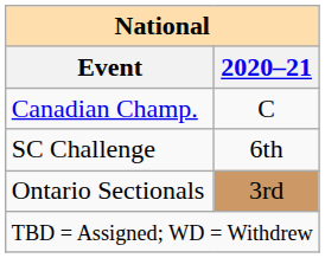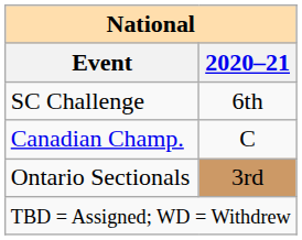 <table class="wikitable" style="text-align:center">
 <tr>
 <th style="background-color: #ffdead; " colspan=2 align=center>National</th>
 </tr>
 <tr>
 <th>Event</th>
 <th><a href='#'>2020–21</a></th>
 </tr>
 <tr>
+<td align=left>SC Challenge</td>
+<td>6th</td>
+</tr>
+<tr>
 <td align=left><a href='#'>Canadian Champ.</a></td>
 <td>C</td>
-</tr>
-<tr>
-<td align=left>SC Challenge</td>
-<td>6th</td>
 </tr>
 <tr>
 <td align=left>Ontario Sectionals</td>
 <td bgcolor=cc9966>3rd</td>
 </tr>
 <tr>
 <td colspan=2 align=center><small> TBD = Assigned; WD = Withdrew </small></td>
 </tr>
 </table>
